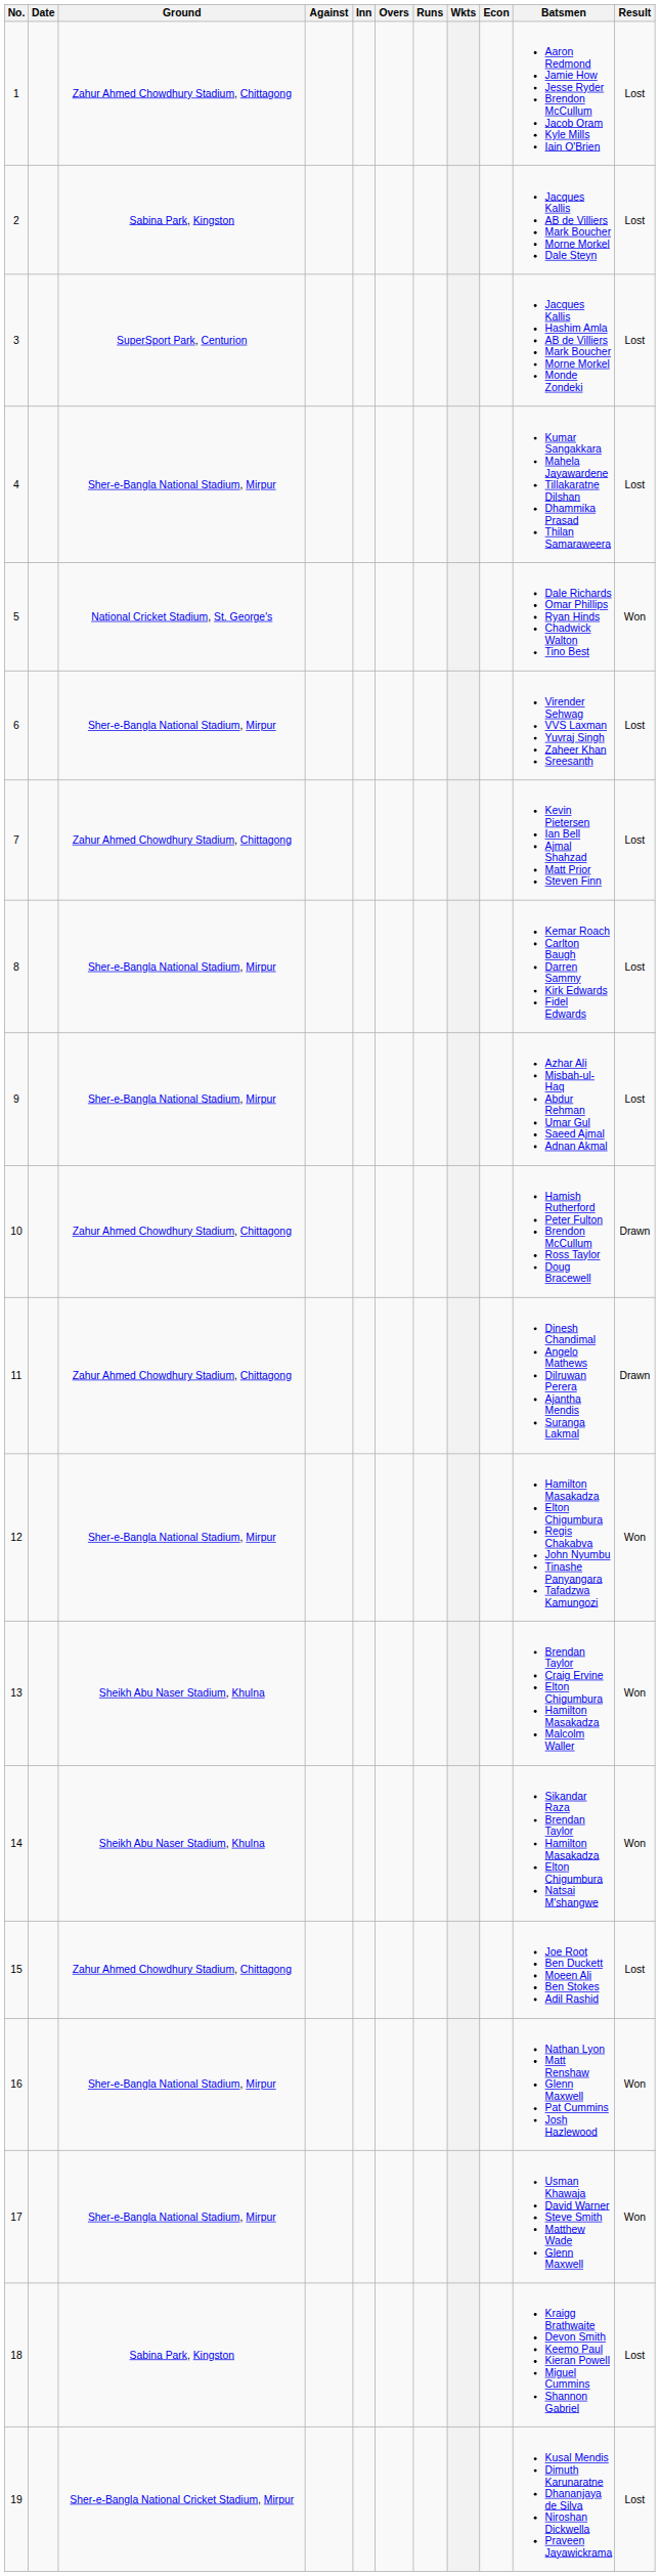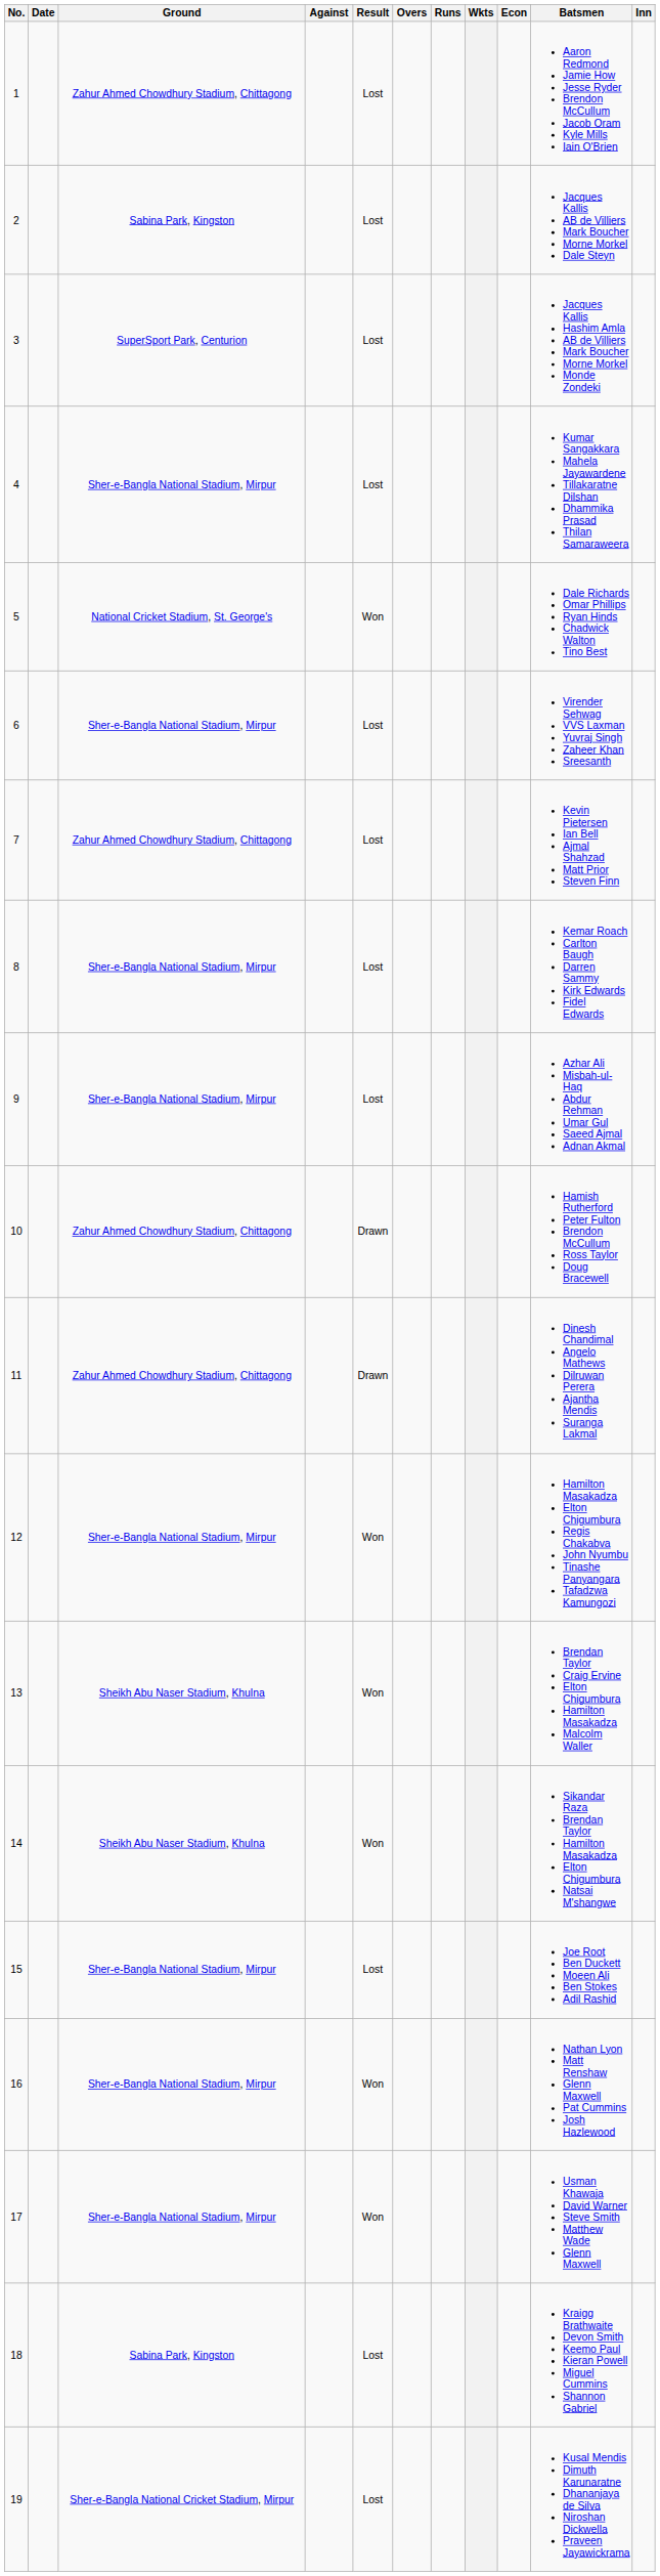 <table class="wikitable plainrowheaders sortable" style="width: 100%; font-size:90%">
 <tr>
 <th>No.</th>
 <th>Date</th>
 <th>Ground</th>
 <th>Against</th>
-<th>Inn</th>
+<th>Result</th>
 <th>Overs</th>
 <th>Runs</th>
 <th>Wkts</th>
 <th>Econ</th>
 <th style="width: 15%;" class="unsortable">Batsmen</th>
-<th>Result</th>
+<th>Inn</th>
 </tr>
 <tr align=center>
 <td>1</td>
 <td></td>
 <td><a href='#'>Zahur Ahmed Chowdhury Stadium</a>, <a href='#'>Chittagong</a></td>
 <td></td>
-<td></td>
+<td>Lost</td>
 <td></td>
 <td></td>
 <th scope="row"></th>
 <td></td>
 <td align=left><br><ul><li><a href='#'>Aaron Redmond</a></li><li><a href='#'>Jamie How</a></li><li><a href='#'>Jesse Ryder</a></li><li><a href='#'>Brendon McCullum</a></li><li><a href='#'>Jacob Oram</a></li><li><a href='#'>Kyle Mills</a></li><li><a href='#'>Iain O'Brien</a></li></ul></td>
-<td>Lost</td>
+<td></td>
 </tr>
 <tr align=center>
 <td>2</td>
 <td></td>
 <td><a href='#'>Sabina Park</a>, <a href='#'>Kingston</a></td>
 <td></td>
-<td></td>
+<td>Lost</td>
 <td></td>
 <td></td>
 <th scope="row"></th>
 <td></td>
 <td align=left><br><ul><li><a href='#'>Jacques Kallis</a></li><li><a href='#'>AB de Villiers</a></li><li><a href='#'>Mark Boucher</a></li><li><a href='#'>Morne Morkel</a></li><li><a href='#'>Dale Steyn</a></li></ul></td>
-<td>Lost</td>
+<td></td>
 </tr>
 <tr align=center>
 <td>3</td>
 <td></td>
 <td><a href='#'>SuperSport Park</a>, <a href='#'>Centurion</a></td>
 <td></td>
-<td></td>
+<td>Lost</td>
 <td></td>
 <td></td>
 <th scope="row"></th>
 <td></td>
 <td align=left><br><ul><li><a href='#'>Jacques Kallis</a></li><li><a href='#'>Hashim Amla</a></li><li><a href='#'>AB de Villiers</a></li><li><a href='#'>Mark Boucher</a></li><li><a href='#'>Morne Morkel</a></li><li><a href='#'>Monde Zondeki</a></li></ul></td>
-<td>Lost</td>
+<td></td>
 </tr>
 <tr align=center>
 <td>4</td>
 <td> </td>
 <td><a href='#'>Sher-e-Bangla National Stadium</a>, <a href='#'>Mirpur</a></td>
 <td></td>
-<td></td>
+<td>Lost</td>
 <td></td>
 <td></td>
 <th scope="row"></th>
 <td></td>
 <td align=left><br><ul><li><a href='#'>Kumar Sangakkara</a></li><li><a href='#'>Mahela Jayawardene</a></li><li><a href='#'>Tillakaratne Dilshan</a></li><li><a href='#'>Dhammika Prasad</a></li><li><a href='#'>Thilan Samaraweera</a></li></ul></td>
-<td>Lost</td>
+<td></td>
 </tr>
 <tr align=center>
 <td>5</td>
 <td> </td>
 <td><a href='#'>National Cricket Stadium</a>, <a href='#'>St. George's</a></td>
 <td></td>
-<td></td>
+<td>Won</td>
 <td></td>
 <td></td>
 <th scope="row"></th>
 <td></td>
 <td align=left><br><ul><li><a href='#'>Dale Richards</a></li><li><a href='#'>Omar Phillips</a></li><li><a href='#'>Ryan Hinds</a></li><li><a href='#'>Chadwick Walton</a></li><li><a href='#'>Tino Best</a></li></ul></td>
-<td>Won</td>
+<td></td>
 </tr>
 <tr align=center>
 <td>6</td>
 <td></td>
 <td><a href='#'>Sher-e-Bangla National Stadium</a>, <a href='#'>Mirpur</a></td>
 <td></td>
-<td></td>
+<td>Lost</td>
 <td></td>
 <td></td>
 <th scope="row"></th>
 <td></td>
 <td align=left><br><ul><li><a href='#'>Virender Sehwag</a></li><li><a href='#'>VVS Laxman</a></li><li><a href='#'>Yuvraj Singh</a></li><li><a href='#'>Zaheer Khan</a></li><li><a href='#'>Sreesanth</a></li></ul></td>
-<td>Lost</td>
+<td></td>
 </tr>
 <tr align=center>
 <td>7</td>
 <td></td>
 <td><a href='#'>Zahur Ahmed Chowdhury Stadium</a>, <a href='#'>Chittagong</a></td>
 <td></td>
-<td></td>
+<td>Lost</td>
 <td></td>
 <td></td>
 <th scope="row"></th>
 <td></td>
 <td align=left><br><ul><li><a href='#'>Kevin Pietersen</a></li><li><a href='#'>Ian Bell</a></li><li><a href='#'>Ajmal Shahzad</a></li><li><a href='#'>Matt Prior</a></li><li><a href='#'>Steven Finn</a></li></ul></td>
-<td>Lost</td>
+<td></td>
 </tr>
 <tr align=center>
 <td>8</td>
 <td></td>
 <td><a href='#'>Sher-e-Bangla National Stadium</a>, <a href='#'>Mirpur</a></td>
 <td></td>
-<td></td>
+<td>Lost</td>
 <td></td>
 <td></td>
 <th scope="row"></th>
 <td></td>
 <td align=left><br><ul><li><a href='#'>Kemar Roach</a></li><li><a href='#'>Carlton Baugh</a></li><li><a href='#'>Darren Sammy</a></li><li><a href='#'>Kirk Edwards</a></li><li><a href='#'>Fidel Edwards</a></li></ul></td>
-<td>Lost</td>
+<td></td>
 </tr>
 <tr align=center>
 <td>9</td>
 <td> </td>
 <td><a href='#'>Sher-e-Bangla National Stadium</a>, <a href='#'>Mirpur</a></td>
 <td></td>
-<td></td>
+<td>Lost</td>
 <td></td>
 <td></td>
 <th scope="row"></th>
 <td></td>
 <td align=left><br><ul><li><a href='#'>Azhar Ali</a></li><li><a href='#'>Misbah-ul-Haq</a></li><li><a href='#'>Abdur Rehman</a></li><li><a href='#'>Umar Gul</a></li><li><a href='#'>Saeed Ajmal</a></li><li><a href='#'>Adnan Akmal</a></li></ul></td>
-<td>Lost</td>
+<td></td>
 </tr>
 <tr align=center>
 <td>10</td>
 <td></td>
 <td><a href='#'>Zahur Ahmed Chowdhury Stadium</a>, <a href='#'>Chittagong</a></td>
 <td></td>
-<td></td>
+<td>Drawn</td>
 <td></td>
 <td></td>
 <th scope="row"></th>
 <td></td>
 <td align=left><br><ul><li><a href='#'>Hamish Rutherford</a></li><li><a href='#'>Peter Fulton</a></li><li><a href='#'>Brendon McCullum</a></li><li><a href='#'>Ross Taylor</a></li><li><a href='#'>Doug Bracewell</a></li></ul></td>
-<td>Drawn</td>
+<td></td>
 </tr>
 <tr align=center>
 <td>11</td>
 <td></td>
 <td><a href='#'>Zahur Ahmed Chowdhury Stadium</a>, <a href='#'>Chittagong</a></td>
 <td></td>
-<td></td>
+<td>Drawn</td>
 <td></td>
 <td></td>
 <th scope="row"></th>
 <td></td>
 <td align=left><br><ul><li><a href='#'>Dinesh Chandimal</a></li><li><a href='#'>Angelo Mathews</a></li><li><a href='#'>Dilruwan Perera</a></li><li><a href='#'>Ajantha Mendis</a></li><li><a href='#'>Suranga Lakmal</a></li></ul></td>
-<td>Drawn</td>
+<td></td>
 </tr>
 <tr align=center>
 <td>12</td>
 <td></td>
 <td><a href='#'>Sher-e-Bangla National Stadium</a>, <a href='#'>Mirpur</a></td>
 <td></td>
-<td></td>
+<td>Won</td>
 <td></td>
 <td></td>
 <th scope="row"></th>
 <td></td>
 <td align=left><br><ul><li><a href='#'>Hamilton Masakadza</a></li><li><a href='#'>Elton Chigumbura</a></li><li><a href='#'>Regis Chakabva</a></li><li><a href='#'>John Nyumbu</a></li><li><a href='#'>Tinashe Panyangara</a></li><li><a href='#'>Tafadzwa Kamungozi</a></li></ul></td>
-<td>Won</td>
+<td></td>
 </tr>
 <tr align=center>
 <td>13</td>
 <td>   </td>
 <td><a href='#'>Sheikh Abu Naser Stadium</a>, <a href='#'>Khulna</a></td>
 <td></td>
-<td></td>
+<td>Won</td>
 <td></td>
 <td></td>
 <th scope="row"></th>
 <td></td>
 <td align=left><br><ul><li><a href='#'>Brendan Taylor</a></li><li><a href='#'>Craig Ervine</a></li><li><a href='#'>Elton Chigumbura</a></li><li><a href='#'>Hamilton Masakadza</a></li><li><a href='#'>Malcolm Waller</a></li></ul></td>
-<td>Won</td>
+<td></td>
 </tr>
 <tr align=center>
 <td>14</td>
 <td>   </td>
 <td><a href='#'>Sheikh Abu Naser Stadium</a>, <a href='#'>Khulna</a></td>
 <td></td>
-<td></td>
+<td>Won</td>
 <td></td>
 <td></td>
 <th scope="row"></th>
 <td></td>
 <td align=left><br><ul><li><a href='#'>Sikandar Raza</a></li><li><a href='#'>Brendan Taylor</a></li><li><a href='#'>Hamilton Masakadza</a></li><li><a href='#'>Elton Chigumbura</a></li><li><a href='#'>Natsai M'shangwe</a></li></ul></td>
-<td>Won</td>
+<td></td>
 </tr>
 <tr align=center>
 <td>15</td>
 <td></td>
-<td><a href='#'>Zahur Ahmed Chowdhury Stadium</a>, <a href='#'>Chittagong</a></td>
+<td><a href='#'>Sher-e-Bangla National Stadium</a>, <a href='#'>Mirpur</a></td>
 <td></td>
-<td></td>
+<td>Lost</td>
 <td></td>
 <td></td>
 <th scope="row"></th>
 <td></td>
 <td align=left><br><ul><li><a href='#'>Joe Root</a></li><li><a href='#'>Ben Duckett</a></li><li><a href='#'>Moeen Ali</a></li><li><a href='#'>Ben Stokes</a></li><li><a href='#'>Adil Rashid</a></li></ul></td>
-<td>Lost</td>
+<td></td>
 </tr>
 <tr align=center>
 <td>16</td>
 <td>   </td>
 <td><a href='#'>Sher-e-Bangla National Stadium</a>, <a href='#'>Mirpur</a></td>
 <td></td>
-<td></td>
+<td>Won</td>
 <td></td>
 <td></td>
 <th scope="row"></th>
 <td></td>
 <td align=left><br><ul><li><a href='#'>Nathan Lyon</a></li><li><a href='#'>Matt Renshaw</a></li><li><a href='#'>Glenn Maxwell</a></li><li><a href='#'>Pat Cummins</a></li><li><a href='#'>Josh Hazlewood</a></li></ul></td>
-<td>Won</td>
+<td></td>
 </tr>
 <tr align=center>
 <td>17</td>
 <td>   </td>
 <td><a href='#'>Sher-e-Bangla National Stadium</a>, <a href='#'>Mirpur</a></td>
 <td></td>
-<td></td>
+<td>Won</td>
 <td></td>
 <td></td>
 <th scope="row"></th>
 <td></td>
 <td align=left><br><ul><li><a href='#'>Usman Khawaja</a></li><li><a href='#'>David Warner</a></li><li><a href='#'>Steve Smith</a></li><li><a href='#'>Matthew Wade</a></li><li><a href='#'>Glenn Maxwell</a></li></ul></td>
-<td>Won</td>
+<td></td>
 </tr>
 <tr align=center>
 <td>18</td>
 <td></td>
 <td><a href='#'>Sabina Park</a>, <a href='#'>Kingston</a></td>
 <td></td>
-<td></td>
+<td>Lost</td>
 <td></td>
 <td></td>
 <th scope="row"></th>
 <td></td>
 <td align=left><br><ul><li><a href='#'>Kraigg Brathwaite</a></li><li><a href='#'>Devon Smith</a></li><li><a href='#'>Keemo Paul</a></li><li><a href='#'>Kieran Powell</a></li><li><a href='#'>Miguel Cummins</a></li><li><a href='#'>Shannon Gabriel</a></li></ul></td>
-<td>Lost</td>
+<td></td>
 </tr>
 <tr align=center>
 <td>19</td>
 <td></td>
 <td><a href='#'>Sher-e-Bangla National Cricket Stadium</a>, <a href='#'>Mirpur</a></td>
 <td></td>
-<td></td>
+<td>Lost</td>
 <td></td>
 <td></td>
 <th scope="row"></th>
 <td></td>
 <td align=left><br><ul><li><a href='#'>Kusal Mendis</a></li><li><a href='#'>Dimuth Karunaratne</a></li><li><a href='#'>Dhananjaya de Silva</a></li><li><a href='#'>Niroshan Dickwella</a></li><li><a href='#'>Praveen Jayawickrama</a></li></ul></td>
-<td>Lost</td>
+<td></td>
 </tr>
 </table>
